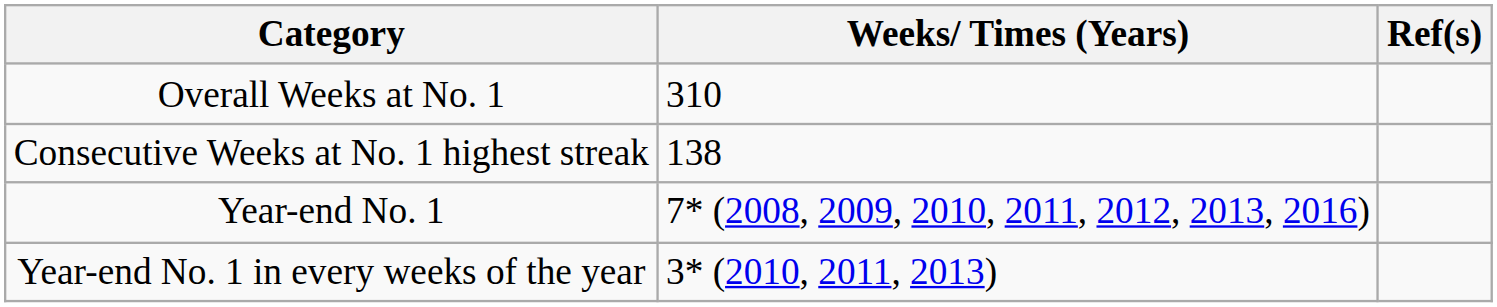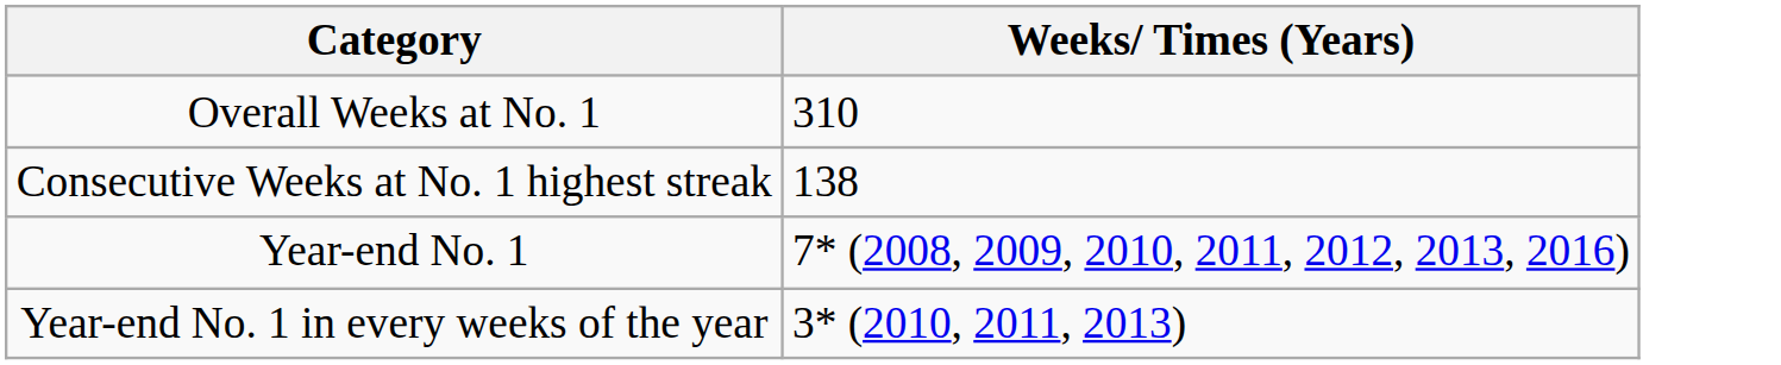 <table class="wikitable sortable plainrowheaders">
 <tr>
 <th scope="col">Category</th>
 <th scope="col">Weeks/ Times (Years)</th>
-<th scope="col" class="unsortable">Ref(s)</th>
 </tr>
 <tr>
 <td style="text-align:center">Overall Weeks at No. 1</td>
 <td scope="row">310</td>
-<td></td>
 </tr>
 <tr>
 <td style="text-align:center">Consecutive Weeks at No. 1 highest streak</td>
 <td scope="row">138</td>
-<td></td>
 </tr>
 <tr>
 <td style="text-align:center">Year-end No. 1</td>
 <td scope="row">7* (<a href='#'>2008</a>, <a href='#'>2009</a>, <a href='#'>2010</a>, <a href='#'>2011</a>, <a href='#'>2012</a>, <a href='#'>2013</a>, <a href='#'>2016</a>)</td>
-<td></td>
 </tr>
 <tr>
 <td style="text-align:center">Year-end No. 1 in every weeks of the year</td>
 <td scope="row">3* (<a href='#'>2010</a>, <a href='#'>2011</a>, <a href='#'>2013</a>)</td>
-<td></td>
 </tr>
 </table>
